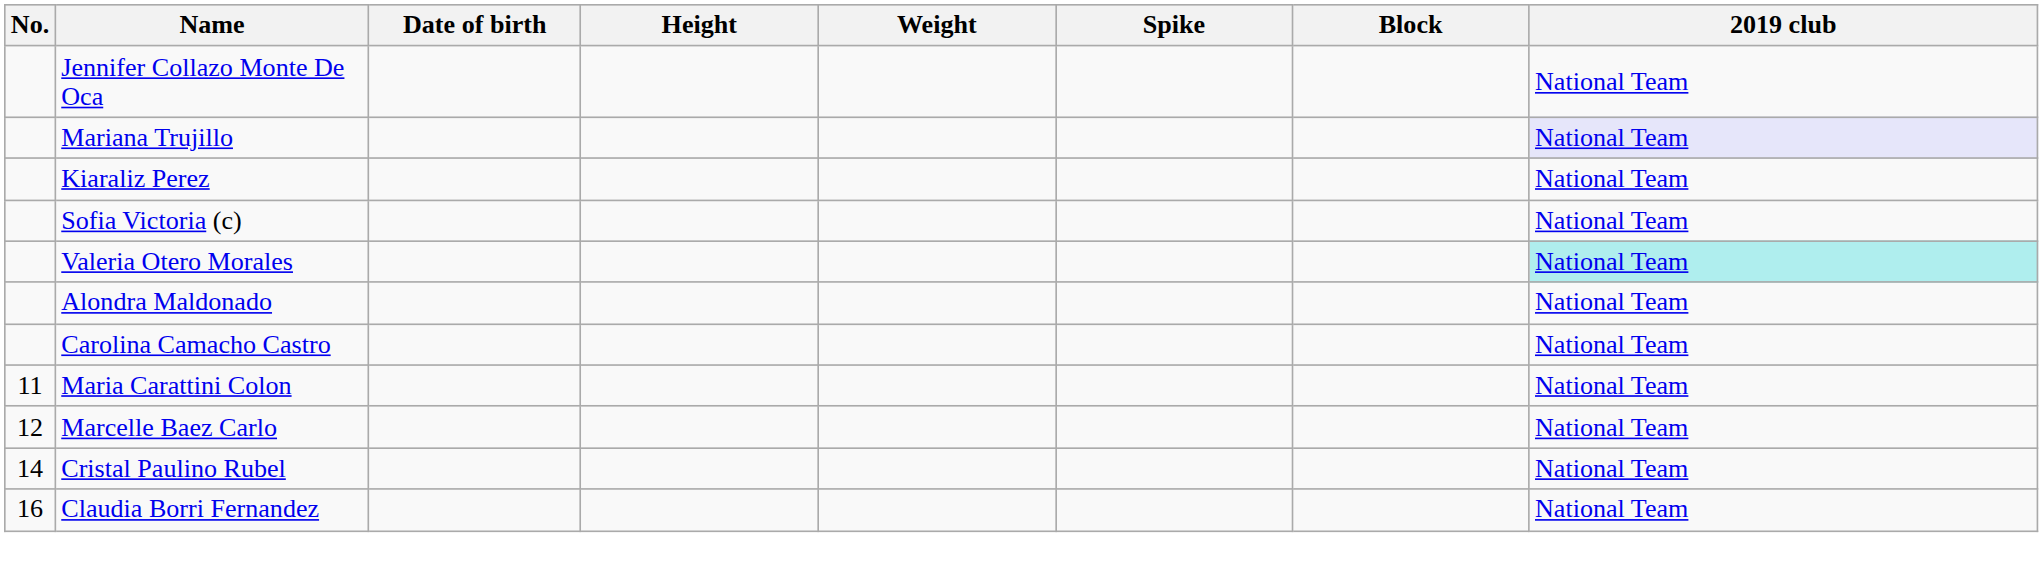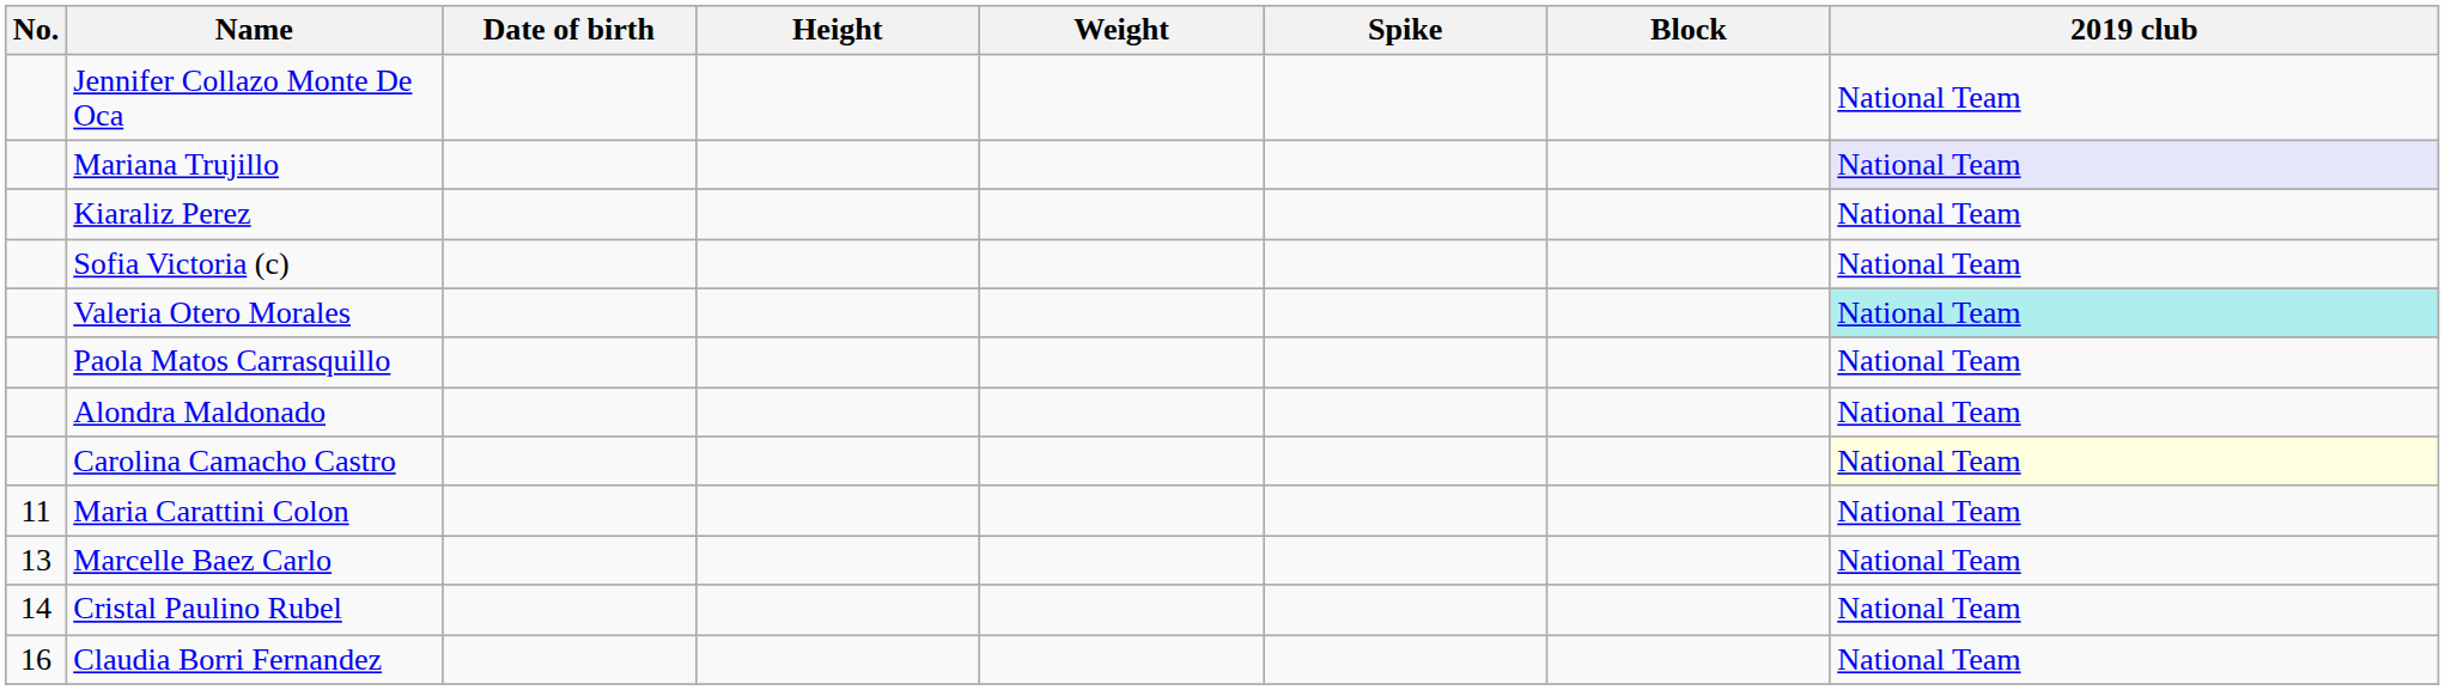 <table class="wikitable sortable" style="font-size:100%; text-align:center;">
 <tr>
 <th>No.</th>
 <th style="width:12em">Name</th>
 <th style="width:8em">Date of birth</th>
 <th style="width:9em">Height</th>
 <th style="width:9em">Weight</th>
 <th style="width:9em">Spike</th>
 <th style="width:9em">Block</th>
 <th style="width:20em">2019 club</th>
 </tr>
 <tr>
 <td></td>
 <td align=left><a href='#'>Jennifer Collazo Monte De Oca</a></td>
 <td align=right></td>
 <td></td>
 <td></td>
 <td></td>
 <td></td>
 <td align=left> <a href='#'>National Team</a></td>
 </tr>
 <tr>
 <td></td>
 <td align=left><a href='#'>Mariana Trujillo</a></td>
 <td align=right></td>
 <td></td>
 <td></td>
 <td></td>
 <td></td>
 <td align=left style="background: lavender;"> <a href='#'>National Team</a></td>
 </tr>
 <tr>
 <td></td>
 <td align=left><a href='#'>Kiaraliz Perez</a></td>
 <td align=right></td>
 <td></td>
 <td></td>
 <td></td>
 <td></td>
 <td align=left> <a href='#'>National Team</a></td>
 </tr>
 <tr>
 <td></td>
 <td align=left><a href='#'>Sofia Victoria</a> (c)</td>
 <td align=right></td>
 <td></td>
 <td></td>
 <td></td>
 <td></td>
 <td align=left> <a href='#'>National Team</a></td>
 </tr>
 <tr>
 <td></td>
 <td align=left><a href='#'>Valeria Otero Morales</a></td>
 <td align=right></td>
 <td></td>
 <td></td>
 <td></td>
 <td></td>
 <td align=left style="background: paleturquoise;"> <a href='#'>National Team</a></td>
 </tr>
 <tr>
 <td></td>
+<td align=left><a href='#'>Paola Matos Carrasquillo</a></td>
+<td align=right></td>
+<td></td>
+<td></td>
+<td></td>
+<td></td>
+<td align=left> <a href='#'>National Team</a></td>
+</tr>
+<tr>
+<td></td>
 <td align=left><a href='#'>Alondra Maldonado</a></td>
 <td align=right></td>
 <td></td>
 <td></td>
 <td></td>
 <td></td>
 <td align=left> <a href='#'>National Team</a></td>
 </tr>
 <tr>
 <td></td>
 <td align=left><a href='#'>Carolina Camacho Castro</a></td>
 <td align=right></td>
 <td></td>
 <td></td>
 <td></td>
 <td></td>
-<td align=left> <a href='#'>National Team</a></td>
+<td align=left style="background: lightyellow;"> <a href='#'>National Team</a></td>
 </tr>
 <tr>
 <td>11</td>
 <td align=left><a href='#'>Maria Carattini Colon</a></td>
 <td align=right></td>
 <td></td>
 <td></td>
 <td></td>
 <td></td>
 <td align=left> <a href='#'>National Team</a></td>
 </tr>
 <tr>
-<td>12</td>
+<td>13</td>
 <td align=left><a href='#'>Marcelle Baez Carlo</a></td>
 <td align=right></td>
 <td></td>
 <td></td>
 <td></td>
 <td></td>
 <td align=left> <a href='#'>National Team</a></td>
 </tr>
 <tr>
 <td>14</td>
 <td align=left><a href='#'>Cristal Paulino Rubel</a></td>
 <td align=right></td>
 <td></td>
 <td></td>
 <td></td>
 <td></td>
 <td align=left> <a href='#'>National Team</a></td>
 </tr>
 <tr>
 <td>16</td>
 <td align=left><a href='#'>Claudia Borri Fernandez</a></td>
 <td align=right></td>
 <td></td>
 <td></td>
 <td></td>
 <td></td>
 <td align=left> <a href='#'>National Team</a></td>
 </tr>
 </table>
